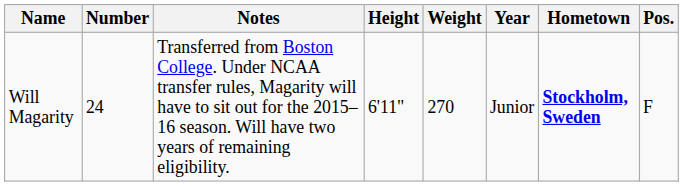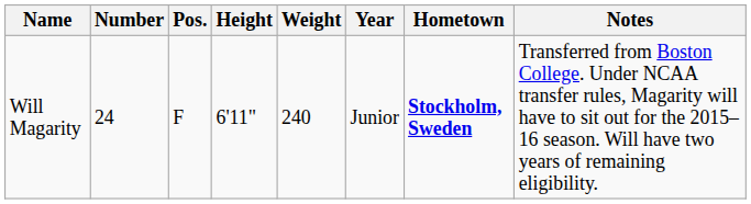 <table class="wikitable sortable" border="1">
 <tr>
 <th>Name</th>
 <th>Number</th>
-<th class="unsortable">Notes</th>
+<th>Pos.</th>
 <th>Height</th>
 <th>Weight</th>
 <th>Year</th>
 <th>Hometown</th>
-<th>Pos.</th>
+<th class="unsortable">Notes</th>
 </tr>
 <tr>
 <td>Will Magarity</td>
 <td>24</td>
-<td>Transferred from <a href='#'>Boston College</a>. Under NCAA transfer rules, Magarity will have to sit out for the 2015–16 season. Will have two years of remaining eligibility.</td>
+<td>F</td>
 <td>6'11"</td>
-<td>270</td>
+<td>240</td>
 <td>Junior</td>
 <td><strong><a href='#'>Stockholm, Sweden</a></strong></td>
-<td>F</td>
+<td>Transferred from <a href='#'>Boston College</a>. Under NCAA transfer rules, Magarity will have to sit out for the 2015–16 season. Will have two years of remaining eligibility.</td>
 </tr>
 </table>
